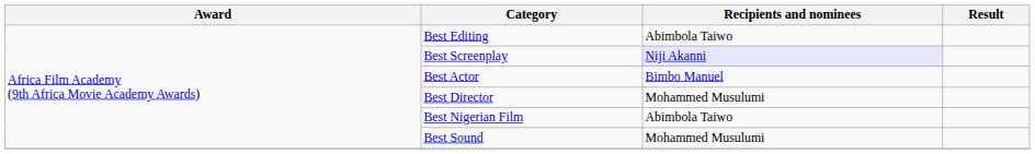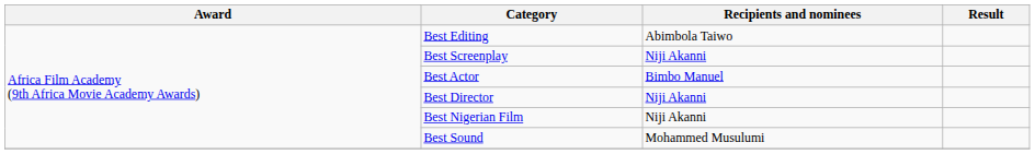 <table class="wikitable sortable" style="width:100%">
 <tr>
 <th>Award</th>
 <th>Category</th>
 <th>Recipients and nominees</th>
 <th>Result</th>
 </tr>
 <tr>
 <td rowspan=6><a href='#'>Africa Film Academy</a> <br> (<a href='#'>9th Africa Movie Academy Awards</a>)</td>
 <td><a href='#'>Best Editing</a></td>
 <td>Abimbola Taiwo</td>
 <td></td>
 </tr>
 <tr>
 <td><a href='#'>Best Screenplay</a></td>
-<td style="background: lavender;"><a href='#'>Niji Akanni</a></td>
+<td><a href='#'>Niji Akanni</a></td>
 <td></td>
 </tr>
 <tr>
 <td><a href='#'>Best Actor</a></td>
 <td><a href='#'>Bimbo Manuel</a></td>
 <td></td>
 </tr>
 <tr>
 <td><a href='#'>Best Director</a></td>
-<td>Mohammed Musulumi</td>
+<td><a href='#'>Niji Akanni</a></td>
 <td></td>
 </tr>
 <tr>
 <td><a href='#'>Best Nigerian Film</a></td>
-<td>Abimbola Taiwo</td>
+<td>Niji Akanni</td>
 <td></td>
 </tr>
 <tr>
 <td><a href='#'>Best Sound</a></td>
 <td>Mohammed Musulumi</td>
 <td></td>
 </tr>
 <tr>
 </tr>
 </table>
